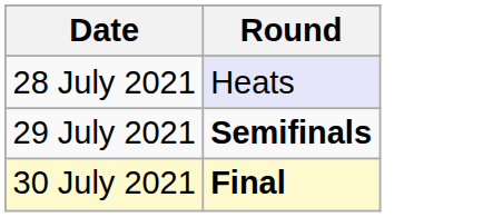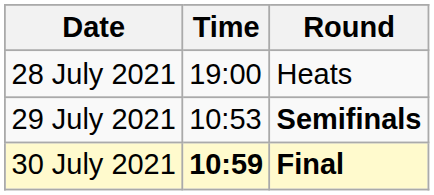 <table class="wikitable">
 <tr>
 <th>Date</th>
+<th>Time</th>
 <th>Round</th>
 </tr>
 <tr>
 <td>28 July 2021</td>
-<td style="background: lavender;">Heats</td>
+<td>19:00</td>
+<td>Heats</td>
 </tr>
 <tr>
 <td>29 July 2021</td>
+<td>10:53</td>
 <td><strong>Semifinals</strong></td>
 </tr>
 <tr bgcolor=lemonchiffon>
 <td>30 July 2021</td>
+<td><strong>10:59</strong></td>
 <td><strong>Final</strong></td>
 </tr>
 </table>
